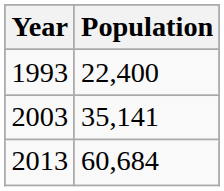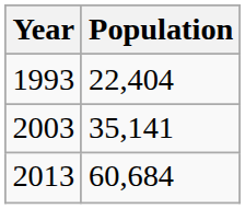 <table class="wikitable">
 <tr>
 <th>Year</th>
 <th>Population</th>
 </tr>
 <tr>
 <td>1993</td>
-<td>22,400</td>
+<td>22,404</td>
 </tr>
 <tr>
 <td>2003</td>
 <td>35,141</td>
 </tr>
 <tr>
 <td>2013</td>
 <td>60,684</td>
 </tr>
 </table>
